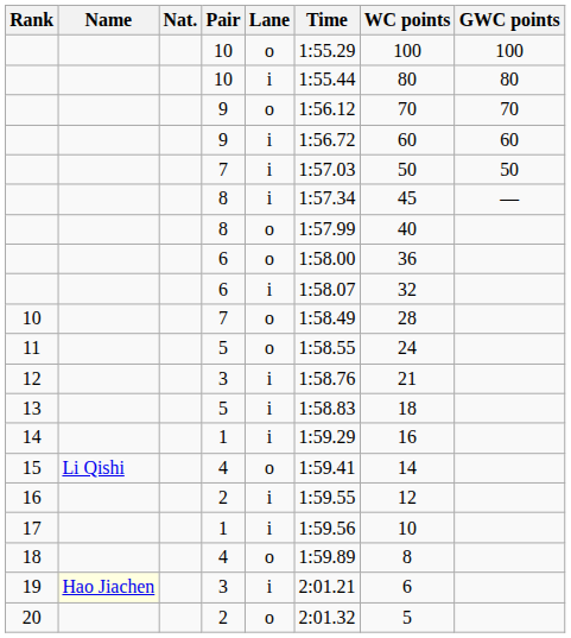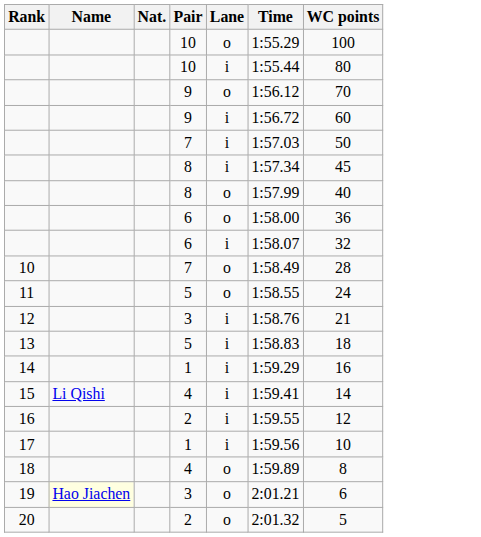 <table class="wikitable sortable" style="text-align:center">
 <tr>
 <th>Rank</th>
 <th>Name</th>
 <th>Nat.</th>
 <th>Pair</th>
 <th>Lane</th>
 <th>Time</th>
 <th>WC points</th>
-<th>GWC points</th>
 </tr>
 <tr>
 <td></td>
 <td align=left></td>
 <td></td>
 <td>10</td>
 <td>o</td>
 <td>1:55.29</td>
-<td>100</td>
 <td>100</td>
 </tr>
 <tr>
 <td></td>
 <td align=left></td>
 <td></td>
 <td>10</td>
 <td>i</td>
 <td>1:55.44</td>
 <td>80</td>
-<td>80</td>
 </tr>
 <tr>
 <td></td>
 <td align=left></td>
 <td></td>
 <td>9</td>
 <td>o</td>
 <td>1:56.12</td>
-<td>70</td>
 <td>70</td>
 </tr>
 <tr>
 <td></td>
 <td align=left></td>
 <td></td>
 <td>9</td>
 <td>i</td>
 <td>1:56.72</td>
 <td>60</td>
-<td>60</td>
 </tr>
 <tr>
 <td></td>
 <td align=left></td>
 <td></td>
 <td>7</td>
 <td>i</td>
 <td>1:57.03</td>
-<td>50</td>
 <td>50</td>
 </tr>
 <tr>
 <td></td>
 <td align=left></td>
 <td></td>
 <td>8</td>
 <td>i</td>
 <td>1:57.34</td>
 <td>45</td>
-<td>—</td>
 </tr>
 <tr>
 <td></td>
 <td align=left></td>
 <td></td>
 <td>8</td>
 <td>o</td>
 <td>1:57.99</td>
 <td>40</td>
-<td></td>
 </tr>
 <tr>
 <td></td>
 <td align=left></td>
 <td></td>
 <td>6</td>
 <td>o</td>
 <td>1:58.00</td>
 <td>36</td>
-<td></td>
 </tr>
 <tr>
 <td></td>
 <td align=left></td>
 <td></td>
 <td>6</td>
 <td>i</td>
 <td>1:58.07</td>
 <td>32</td>
-<td></td>
 </tr>
 <tr>
 <td>10</td>
 <td align=left></td>
 <td></td>
 <td>7</td>
 <td>o</td>
 <td>1:58.49</td>
 <td>28</td>
-<td></td>
 </tr>
 <tr>
 <td>11</td>
 <td align=left></td>
 <td></td>
 <td>5</td>
 <td>o</td>
 <td>1:58.55</td>
 <td>24</td>
-<td></td>
 </tr>
 <tr>
 <td>12</td>
 <td align=left></td>
 <td></td>
 <td>3</td>
 <td>i</td>
 <td>1:58.76</td>
 <td>21</td>
-<td></td>
 </tr>
 <tr>
 <td>13</td>
 <td align=left></td>
 <td></td>
 <td>5</td>
 <td>i</td>
 <td>1:58.83</td>
 <td>18</td>
-<td></td>
 </tr>
 <tr>
 <td>14</td>
 <td align=left></td>
 <td></td>
 <td>1</td>
 <td>i</td>
 <td>1:59.29</td>
 <td>16</td>
-<td></td>
 </tr>
 <tr>
 <td>15</td>
 <td align=left><a href='#'>Li Qishi</a></td>
 <td></td>
 <td>4</td>
-<td>o</td>
+<td>i</td>
 <td>1:59.41</td>
 <td>14</td>
-<td></td>
 </tr>
 <tr>
 <td>16</td>
 <td align=left></td>
 <td></td>
 <td>2</td>
 <td>i</td>
 <td>1:59.55</td>
 <td>12</td>
-<td></td>
 </tr>
 <tr>
 <td>17</td>
 <td align=left></td>
 <td></td>
 <td>1</td>
 <td>i</td>
 <td>1:59.56</td>
 <td>10</td>
-<td></td>
 </tr>
 <tr>
 <td>18</td>
 <td align=left></td>
 <td></td>
 <td>4</td>
 <td>o</td>
 <td>1:59.89</td>
 <td>8</td>
-<td></td>
 </tr>
 <tr>
 <td>19</td>
 <td align=left style="background: lightyellow;"><a href='#'>Hao Jiachen</a></td>
 <td></td>
 <td>3</td>
-<td>i</td>
+<td>o</td>
 <td>2:01.21</td>
 <td>6</td>
-<td></td>
 </tr>
 <tr>
 <td>20</td>
 <td align=left></td>
 <td></td>
 <td>2</td>
 <td>o</td>
 <td>2:01.32</td>
 <td>5</td>
-<td></td>
 </tr>
 </table>
